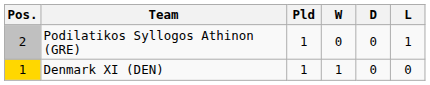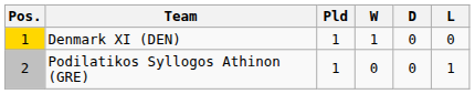 <table class="wikitable" style="text-align:center">
 <tr>
 <th>Pos.</th>
 <th width=250px>Team</th>
 <th width=30px>Pld</th>
 <th width=30px>W</th>
 <th width=30px>D</th>
 <th width=30px>L</th>
 </tr>
 <tr>
+<td bgcolor=gold>1</td>
+<td align=left> Denmark XI (DEN)</td>
+<td>1</td>
+<td>1</td>
+<td>0</td>
+<td>0</td>
+</tr>
+<tr>
 <td bgcolor=silver>2</td>
 <td align=left> Podilatikos Syllogos Athinon (GRE)</td>
 <td>1</td>
 <td>0</td>
 <td>0</td>
 <td>1</td>
 </tr>
-<tr>
-<td bgcolor=gold>1</td>
-<td align=left> Denmark XI (DEN)</td>
-<td>1</td>
-<td>1</td>
-<td>0</td>
-<td>0</td>
-</tr>
 </table>
